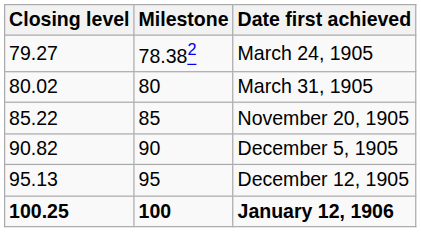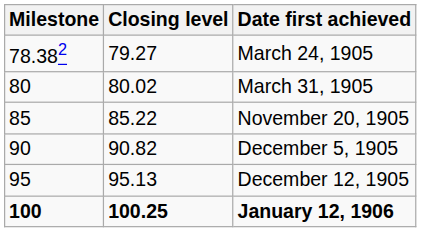 <table class="wikitable">
 <tr>
+<th>Milestone</th>
 <th>Closing level</th>
-<th>Milestone</th>
 <th>Date first achieved</th>
 </tr>
 <tr>
+<td>78.38<a href='#'><sup>2</sup></a></td>
 <td>79.27</td>
-<td>78.38<a href='#'><sup>2</sup></a></td>
 <td>March 24, 1905</td>
 </tr>
 <tr>
+<td>80</td>
 <td>80.02</td>
-<td>80</td>
 <td>March 31, 1905</td>
 </tr>
 <tr>
+<td>85</td>
 <td>85.22</td>
-<td>85</td>
 <td>November 20, 1905</td>
 </tr>
 <tr>
+<td>90</td>
 <td>90.82</td>
-<td>90</td>
 <td>December 5, 1905</td>
 </tr>
 <tr>
+<td>95</td>
 <td>95.13</td>
-<td>95</td>
 <td>December 12, 1905</td>
 </tr>
 <tr>
+<td><strong>100</strong></td>
 <td><strong>100.25</strong></td>
-<td><strong>100</strong></td>
 <td><strong>January 12, 1906</strong></td>
 </tr>
 </table>
